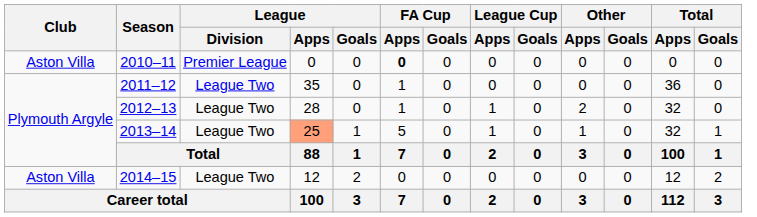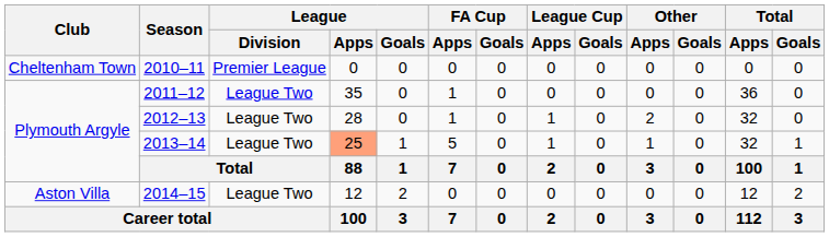 <table class="wikitable" style="text-align:center">
 <tr>
 <th rowspan="2">Club</th>
 <th rowspan="2">Season</th>
 <th colspan="3">League</th>
 <th colspan="2">FA Cup</th>
 <th colspan="2">League Cup</th>
 <th colspan="2">Other</th>
 <th colspan="2">Total</th>
 </tr>
 <tr>
 <th>Division</th>
 <th>Apps</th>
 <th>Goals</th>
 <th>Apps</th>
 <th>Goals</th>
 <th>Apps</th>
 <th>Goals</th>
 <th>Apps</th>
 <th>Goals</th>
 <th>Apps</th>
 <th>Goals</th>
 </tr>
 <tr>
-<td><a href='#'>Aston Villa</a></td>
+<td><a href='#'>Cheltenham Town</a></td>
 <td><a href='#'>2010–11</a></td>
 <td><a href='#'>Premier League</a></td>
 <td>0</td>
 <td>0</td>
-<td><strong>0</strong></td>
+<td>0</td>
 <td>0</td>
 <td>0</td>
 <td>0</td>
 <td>0</td>
 <td>0</td>
 <td>0</td>
 <td>0</td>
 </tr>
 <tr>
 <td rowspan="4"><a href='#'>Plymouth Argyle</a></td>
 <td><a href='#'>2011–12</a></td>
 <td><a href='#'>League Two</a></td>
 <td>35</td>
 <td>0</td>
 <td>1</td>
 <td>0</td>
 <td>0</td>
 <td>0</td>
 <td>0</td>
 <td>0</td>
 <td>36</td>
 <td>0</td>
 </tr>
 <tr>
 <td><a href='#'>2012–13</a></td>
 <td>League Two</td>
 <td>28</td>
 <td>0</td>
 <td>1</td>
 <td>0</td>
 <td>1</td>
 <td>0</td>
 <td>2</td>
 <td>0</td>
 <td>32</td>
 <td>0</td>
 </tr>
 <tr>
 <td><a href='#'>2013–14</a></td>
 <td>League Two</td>
 <td style="background: lightsalmon;">25</td>
 <td>1</td>
 <td>5</td>
 <td>0</td>
 <td>1</td>
 <td>0</td>
 <td>1</td>
 <td>0</td>
 <td>32</td>
 <td>1</td>
 </tr>
 <tr>
 <th colspan="2">Total</th>
 <th>88</th>
 <th>1</th>
 <th>7</th>
 <th>0</th>
 <th>2</th>
 <th>0</th>
 <th>3</th>
 <th>0</th>
 <th>100</th>
 <th>1</th>
 </tr>
 <tr>
 <td><a href='#'>Aston Villa</a></td>
 <td><a href='#'>2014–15</a></td>
 <td>League Two</td>
 <td>12</td>
 <td>2</td>
 <td>0</td>
 <td>0</td>
 <td>0</td>
 <td>0</td>
 <td>0</td>
 <td>0</td>
 <td>12</td>
 <td>2 </td>
 </tr>
 <tr>
 <th colspan="3">Career total</th>
 <th>100</th>
 <th>3</th>
 <th>7</th>
 <th>0</th>
 <th>2</th>
 <th>0</th>
 <th>3</th>
 <th>0</th>
 <th>112</th>
 <th>3</th>
 </tr>
 </table>
